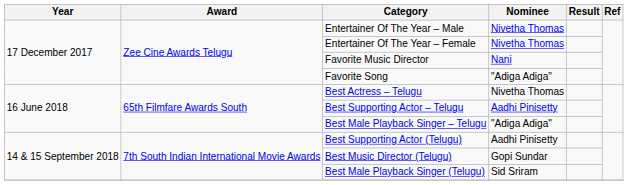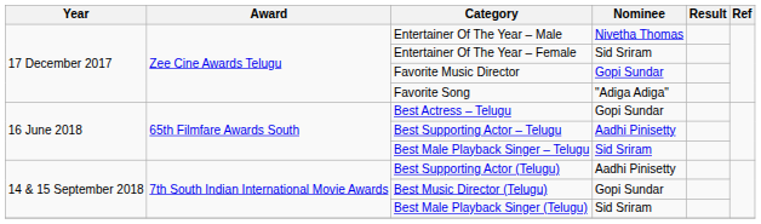 <table class="wikitable">
 <tr>
 <th>Year</th>
 <th>Award</th>
 <th>Category</th>
 <th>Nominee</th>
 <th>Result</th>
 <th>Ref</th>
 </tr>
 <tr>
 <td rowspan="4">17 December 2017</td>
 <td rowspan="4"><a href='#'>Zee Cine Awards Telugu</a></td>
 <td>Entertainer Of The Year – Male</td>
 <td><a href='#'>Nivetha Thomas</a></td>
 <td></td>
 <td rowspan="4"></td>
 </tr>
 <tr>
 <td>Entertainer Of The Year – Female</td>
-<td><a href='#'>Nivetha Thomas</a></td>
+<td>Sid Sriram</td>
 <td></td>
 </tr>
 <tr>
 <td>Favorite Music Director</td>
-<td><a href='#'>Nani</a></td>
+<td><a href='#'>Gopi Sundar</a></td>
 <td></td>
 </tr>
 <tr>
 <td>Favorite Song</td>
 <td>"Adiga Adiga"</td>
 <td></td>
 </tr>
 <tr>
 <td rowspan="3">16 June 2018</td>
 <td rowspan="3"><a href='#'>65th Filmfare Awards South</a></td>
 <td><a href='#'>Best Actress – Telugu</a></td>
-<td>Nivetha Thomas</td>
+<td>Gopi Sundar</td>
 <td></td>
 <td rowspan="3"></td>
 </tr>
 <tr>
 <td><a href='#'>Best Supporting Actor – Telugu</a></td>
 <td><a href='#'>Aadhi Pinisetty</a></td>
 <td></td>
 </tr>
 <tr>
 <td><a href='#'>Best Male Playback Singer – Telugu</a></td>
-<td>"Adiga Adiga"</td>
+<td><a href='#'>Sid Sriram</a></td>
 <td></td>
 </tr>
 <tr>
 <td rowspan="3">14 & 15 September 2018</td>
 <td rowspan="3"><a href='#'>7th South Indian International Movie Awards</a></td>
 <td><a href='#'>Best Supporting Actor (Telugu)</a></td>
 <td>Aadhi Pinisetty</td>
 <td></td>
 <td rowspan="3"></td>
 </tr>
 <tr>
 <td><a href='#'>Best Music Director (Telugu)</a></td>
 <td>Gopi Sundar</td>
 <td></td>
 </tr>
 <tr>
 <td><a href='#'>Best Male Playback Singer (Telugu)</a></td>
 <td>Sid Sriram</td>
 <td></td>
 </tr>
 <tr>
 </tr>
 </table>
